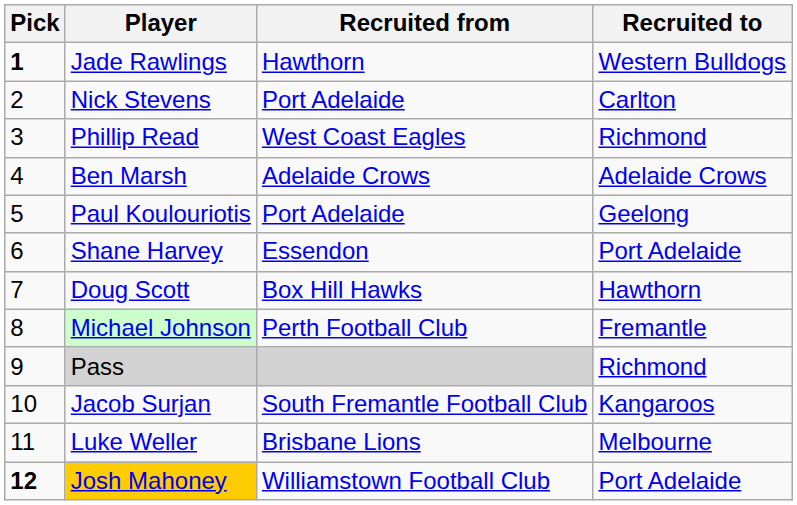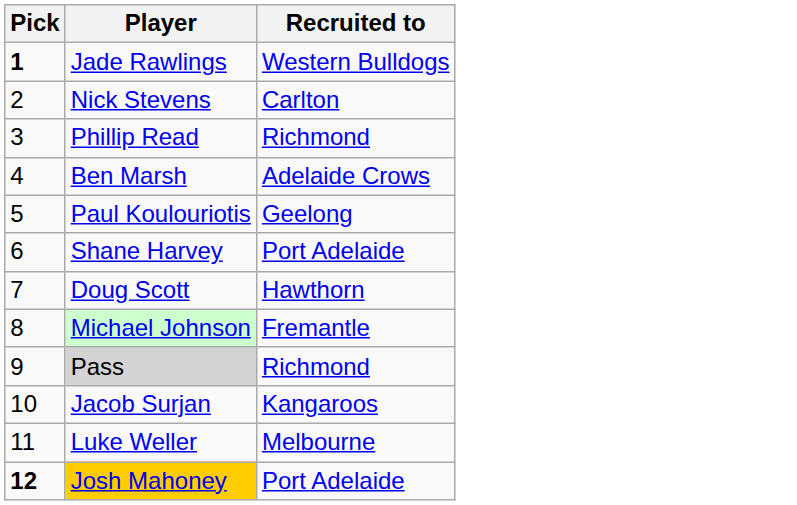 <table class="wikitable sortable">
 <tr>
 <th>Pick</th>
 <th>Player</th>
-<th>Recruited from</th>
 <th>Recruited to</th>
 </tr>
 <tr>
 <td><strong>1</strong></td>
 <td><a href='#'>Jade Rawlings</a></td>
-<td><a href='#'>Hawthorn</a></td>
 <td><a href='#'>Western Bulldogs</a></td>
 </tr>
 <tr>
 <td>2</td>
 <td><a href='#'>Nick Stevens</a></td>
-<td><a href='#'>Port Adelaide</a></td>
 <td><a href='#'>Carlton</a></td>
 </tr>
 <tr>
 <td>3</td>
 <td><a href='#'>Phillip Read</a></td>
-<td><a href='#'>West Coast Eagles</a></td>
 <td><a href='#'>Richmond</a></td>
 </tr>
 <tr>
 <td>4</td>
 <td><a href='#'>Ben Marsh</a></td>
 <td><a href='#'>Adelaide Crows</a></td>
-<td><a href='#'>Adelaide Crows</a></td>
 </tr>
 <tr>
 <td>5</td>
 <td><a href='#'>Paul Koulouriotis</a></td>
-<td><a href='#'>Port Adelaide</a></td>
 <td><a href='#'>Geelong</a></td>
 </tr>
 <tr>
 <td>6</td>
 <td><a href='#'>Shane Harvey</a></td>
-<td><a href='#'>Essendon</a></td>
 <td><a href='#'>Port Adelaide</a></td>
 </tr>
 <tr>
 <td>7</td>
 <td><a href='#'>Doug Scott</a></td>
-<td><a href='#'>Box Hill Hawks</a></td>
 <td><a href='#'>Hawthorn</a></td>
 </tr>
 <tr>
 <td>8</td>
 <td bgcolor="#CCFFCC"><a href='#'>Michael Johnson</a></td>
-<td><a href='#'>Perth Football Club</a></td>
 <td><a href='#'>Fremantle</a></td>
 </tr>
 <tr>
 <td>9</td>
 <td style="background-color:lightgrey">Pass</td>
-<td style="background-color:lightgrey"></td>
 <td><a href='#'>Richmond</a></td>
 </tr>
 <tr>
 <td>10</td>
 <td><a href='#'>Jacob Surjan</a></td>
-<td><a href='#'>South Fremantle Football Club</a></td>
 <td><a href='#'>Kangaroos</a></td>
 </tr>
 <tr>
 <td>11</td>
 <td><a href='#'>Luke Weller</a></td>
-<td><a href='#'>Brisbane Lions</a></td>
 <td><a href='#'>Melbourne</a></td>
 </tr>
 <tr>
 <td><strong>12</strong></td>
 <td bgcolor="#FFCC00"><a href='#'>Josh Mahoney</a></td>
-<td><a href='#'>Williamstown Football Club</a></td>
 <td><a href='#'>Port Adelaide</a></td>
 </tr>
 </table>
